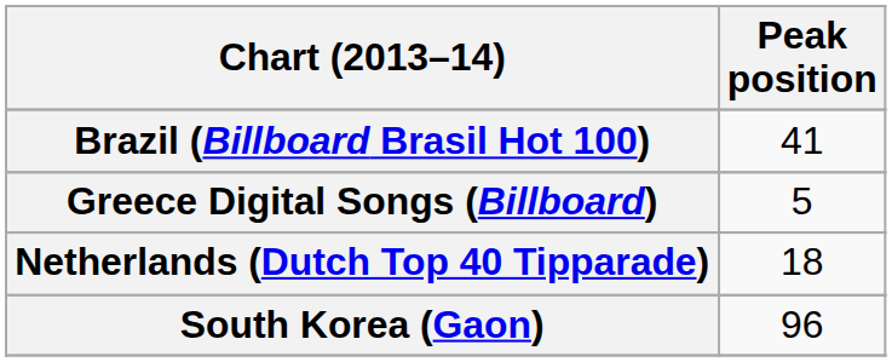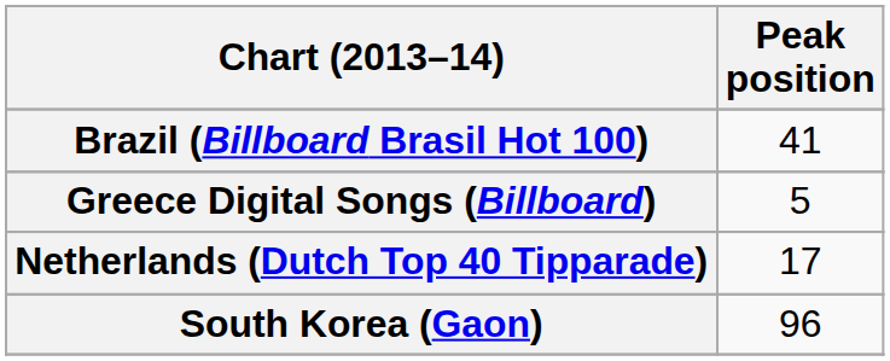 <table class="wikitable sortable plainrowheaders" style="text-align:center">
 <tr>
 <th scope="col">Chart (2013–14)</th>
 <th scope="col">Peak<br> position</th>
 </tr>
 <tr>
 </tr>
 <tr>
 </tr>
 <tr>
 </tr>
 <tr>
 </tr>
 <tr>
 <th scope="row">Brazil (<a href='#'><em>Billboard</em> Brasil Hot 100</a>)</th>
 <td style="text-align:center;">41</td>
 </tr>
 <tr>
 </tr>
 <tr>
 </tr>
 <tr>
 </tr>
 <tr>
 </tr>
 <tr>
 <th scope="row">Greece Digital Songs (<em><a href='#'>Billboard</a></em>)</th>
 <td>5</td>
 </tr>
 <tr>
 </tr>
 <tr>
 </tr>
 <tr>
 <th scope="row">Netherlands (<a href='#'>Dutch Top 40 Tipparade</a>)</th>
-<td>18</td>
+<td>17</td>
 </tr>
 <tr>
 </tr>
 <tr>
 </tr>
 <tr>
 <th scope="row">South Korea (<a href='#'>Gaon</a>)</th>
 <td style="text-align:center;">96</td>
 </tr>
 <tr>
 </tr>
 <tr>
 </tr>
 <tr>
 </tr>
 <tr>
 </tr>
 <tr>
 </tr>
 <tr>
 </tr>
 <tr>
 </tr>
 <tr>
 </tr>
 </table>
